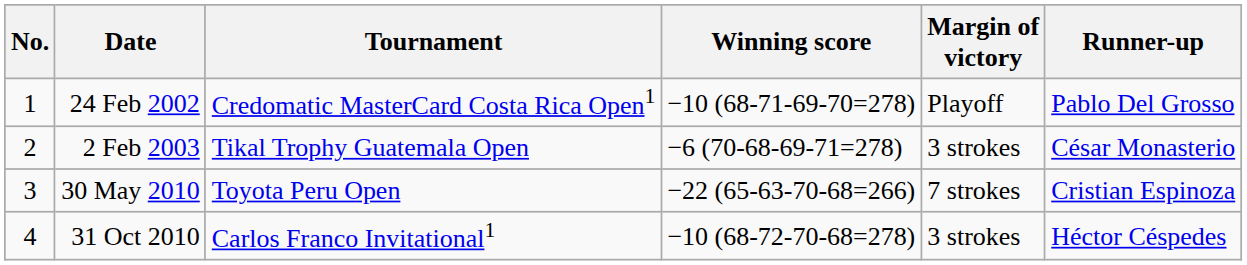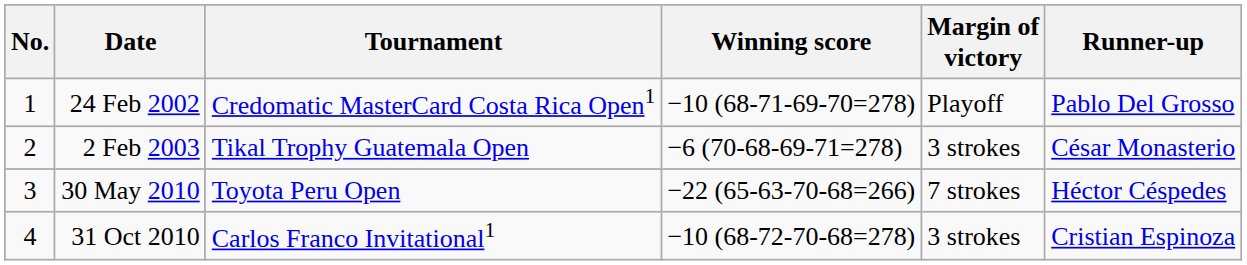 <table class="wikitable" style="font-size:95%;">
 <tr>
 <th>No.</th>
 <th>Date</th>
 <th>Tournament</th>
 <th>Winning score</th>
 <th>Margin of<br>victory</th>
 <th>Runner-up</th>
 </tr>
 <tr>
 <td align=center>1</td>
 <td align=right>24 Feb <a href='#'>2002</a></td>
 <td><a href='#'>Credomatic MasterCard Costa Rica Open</a><sup>1</sup></td>
 <td>−10 (68-71-69-70=278)</td>
 <td>Playoff</td>
 <td> <a href='#'>Pablo Del Grosso</a></td>
 </tr>
 <tr>
 <td align=center>2</td>
 <td align=right>2 Feb <a href='#'>2003</a></td>
 <td><a href='#'>Tikal Trophy Guatemala Open</a></td>
 <td>−6 (70-68-69-71=278)</td>
 <td>3 strokes</td>
 <td> <a href='#'>César Monasterio</a></td>
 </tr>
 <tr>
 <td align=center>3</td>
 <td align=right>30 May <a href='#'>2010</a></td>
 <td><a href='#'>Toyota Peru Open</a></td>
 <td>−22 (65-63-70-68=266)</td>
 <td>7 strokes</td>
-<td> <a href='#'>Cristian Espinoza</a></td>
+<td> <a href='#'>Héctor Céspedes</a></td>
 </tr>
 <tr>
 <td align=center>4</td>
 <td align=right>31 Oct 2010</td>
 <td><a href='#'>Carlos Franco Invitational</a><sup>1</sup></td>
 <td>−10 (68-72-70-68=278)</td>
 <td>3 strokes</td>
-<td> <a href='#'>Héctor Céspedes</a></td>
+<td> <a href='#'>Cristian Espinoza</a></td>
 </tr>
 </table>
